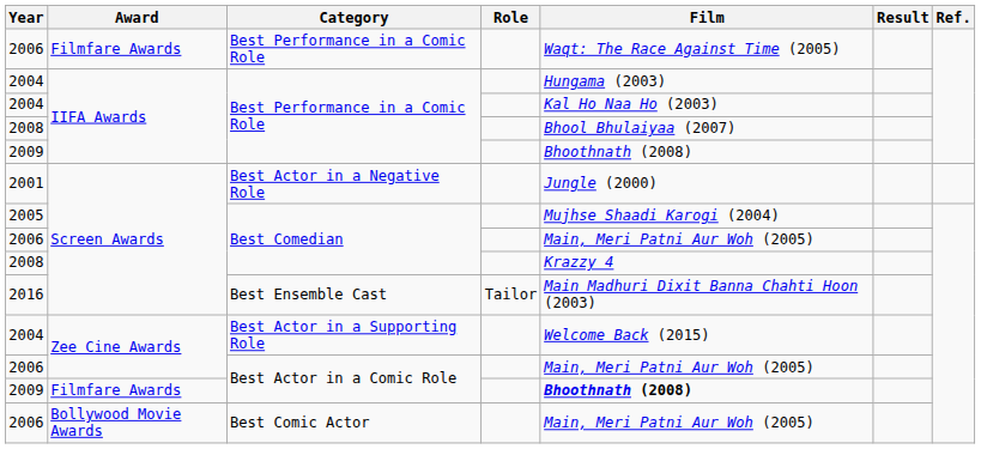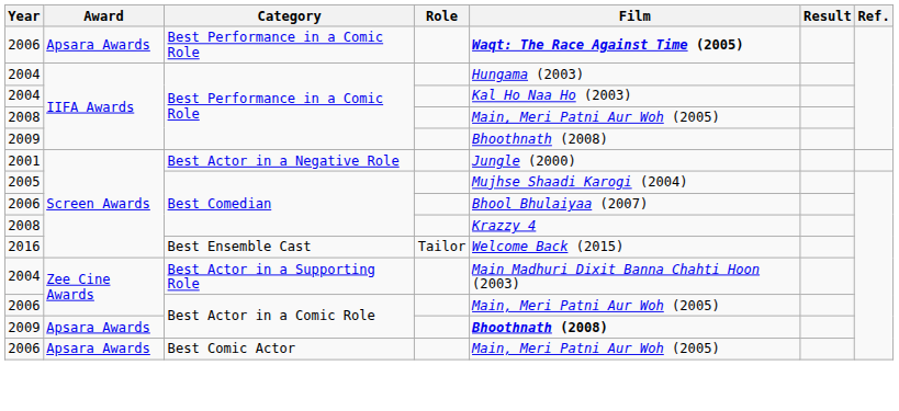 <table class="wikitable">
 <tr>
 <th>Year</th>
 <th>Award</th>
 <th>Category</th>
 <th>Role</th>
 <th>Film</th>
 <th>Result</th>
 <th>Ref.</th>
 </tr>
 <tr>
 <td>2006</td>
-<td><a href='#'>Filmfare Awards</a></td>
+<td><a href='#'>Apsara Awards</a></td>
 <td><a href='#'>Best Performance in a Comic Role</a></td>
 <td></td>
-<td><em><a href='#'>Waqt: The Race Against Time</a></em> (2005)</td>
+<td><strong><em><a href='#'>Waqt: The Race Against Time</a></em> (2005)</strong></td>
 <td></td>
 <td rowspan="5"></td>
 </tr>
 <tr>
 <td>2004</td>
 <td rowspan="4"><a href='#'>IIFA Awards</a></td>
 <td rowspan="4"><a href='#'>Best Performance in a Comic Role</a></td>
 <td></td>
 <td><em><a href='#'>Hungama</a></em> (2003)</td>
 <td></td>
 </tr>
 <tr>
 <td>2004</td>
 <td></td>
 <td><em><a href='#'>Kal Ho Naa Ho</a></em> (2003)</td>
 <td></td>
 </tr>
 <tr>
 <td>2008</td>
 <td></td>
-<td><em><a href='#'>Bhool Bhulaiyaa</a></em> (2007)</td>
+<td><em><a href='#'>Main, Meri Patni Aur Woh</a></em> (2005)</td>
 <td></td>
 </tr>
 <tr>
 <td>2009</td>
 <td></td>
 <td><em><a href='#'>Bhoothnath</a></em> (2008)</td>
 <td></td>
 </tr>
 <tr>
 <td>2001</td>
 <td rowspan="5"><a href='#'>Screen Awards</a></td>
 <td><a href='#'>Best Actor in a Negative Role</a></td>
 <td></td>
 <td><em><a href='#'>Jungle</a></em> (2000)</td>
 <td></td>
 <td></td>
 </tr>
 <tr>
 <td>2005</td>
 <td rowspan="3"><a href='#'>Best Comedian</a></td>
 <td></td>
 <td><em><a href='#'>Mujhse Shaadi Karogi</a></em> (2004)</td>
 <td></td>
 <td rowspan="10"></td>
 </tr>
 <tr>
 <td>2006</td>
 <td></td>
-<td><em><a href='#'>Main, Meri Patni Aur Woh</a></em> (2005)</td>
+<td><em><a href='#'>Bhool Bhulaiyaa</a></em> (2007)</td>
 <td></td>
 </tr>
 <tr>
 <td>2008</td>
 <td></td>
 <td><em><a href='#'>Krazzy 4</a></em></td>
 <td></td>
 </tr>
 <tr>
 <td>2016</td>
 <td>Best Ensemble Cast</td>
 <td>Tailor</td>
-<td><em><a href='#'>Main Madhuri Dixit Banna Chahti Hoon</a></em> (2003)</td>
+<td><a href='#'><em>Welcome Back</em></a> (2015)</td>
 <td></td>
 </tr>
 <tr>
 <td>2004</td>
 <td rowspan="2"><a href='#'>Zee Cine Awards</a></td>
 <td><a href='#'>Best Actor in a Supporting Role</a></td>
 <td></td>
-<td><a href='#'><em>Welcome Back</em></a> (2015)</td>
+<td><em><a href='#'>Main Madhuri Dixit Banna Chahti Hoon</a></em> (2003)</td>
 <td></td>
 </tr>
 <tr>
 <td>2006</td>
 <td rowspan="2">Best Actor in a Comic Role</td>
 <td></td>
 <td><em><a href='#'>Main, Meri Patni Aur Woh</a></em> (2005)</td>
 <td></td>
 </tr>
 <tr>
 <td>2009</td>
-<td><a href='#'>Filmfare Awards</a></td>
+<td><a href='#'>Apsara Awards</a></td>
 <td></td>
 <td><strong><em><a href='#'>Bhoothnath</a></em> (2008)</strong></td>
 <td></td>
 </tr>
 <tr>
 <td>2006</td>
-<td><a href='#'>Bollywood Movie Awards</a></td>
+<td><a href='#'>Apsara Awards</a></td>
 <td>Best Comic Actor</td>
 <td></td>
 <td><em><a href='#'>Main, Meri Patni Aur Woh</a></em> (2005)</td>
 <td></td>
 </tr>
 </table>
